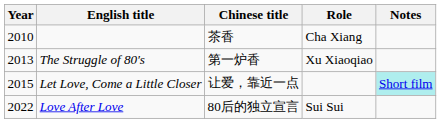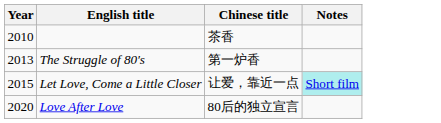 <table class="wikitable">
 <tr>
 <th>Year</th>
 <th>English title</th>
 <th>Chinese title</th>
-<th>Role</th>
 <th>Notes</th>
 </tr>
 <tr>
 <td>2010</td>
 <td></td>
 <td>茶香</td>
-<td>Cha Xiang</td>
 <td></td>
 </tr>
 <tr>
 <td>2013</td>
 <td><em>The Struggle of 80's </em></td>
 <td>第一炉香</td>
-<td>Xu Xiaoqiao</td>
 <td></td>
 </tr>
 <tr>
 <td>2015</td>
 <td><em>Let Love, Come a Little Closer</em></td>
 <td>让爱，靠近一点</td>
-<td></td>
 <td style="background: paleturquoise;"><a href='#'>Short film</a></td>
 </tr>
 <tr>
-<td>2022</td>
+<td>2020</td>
 <td><em><a href='#'>Love After Love</a></em></td>
 <td>80后的独立宣言</td>
-<td>Sui Sui</td>
 <td></td>
 </tr>
 </table>
